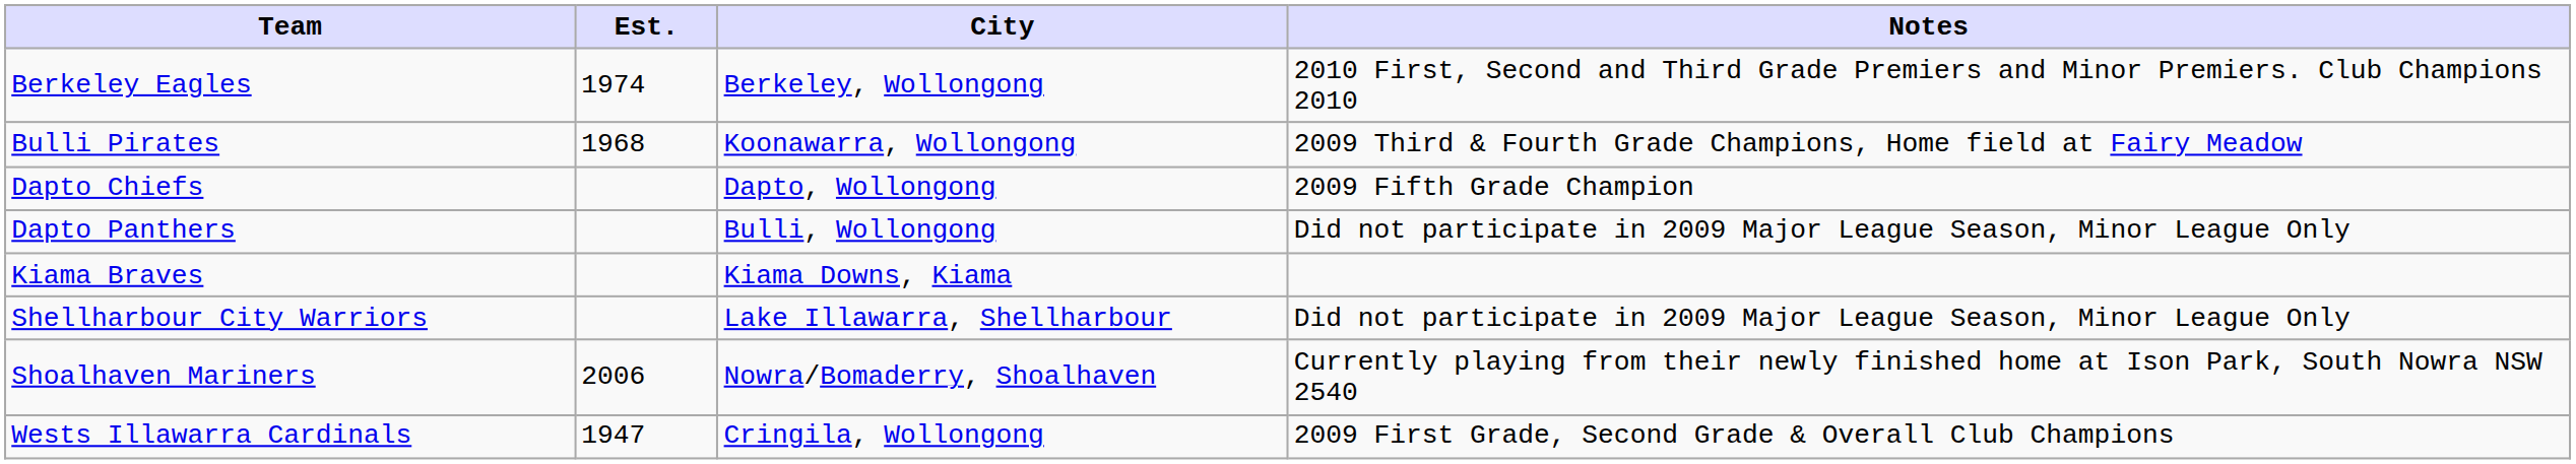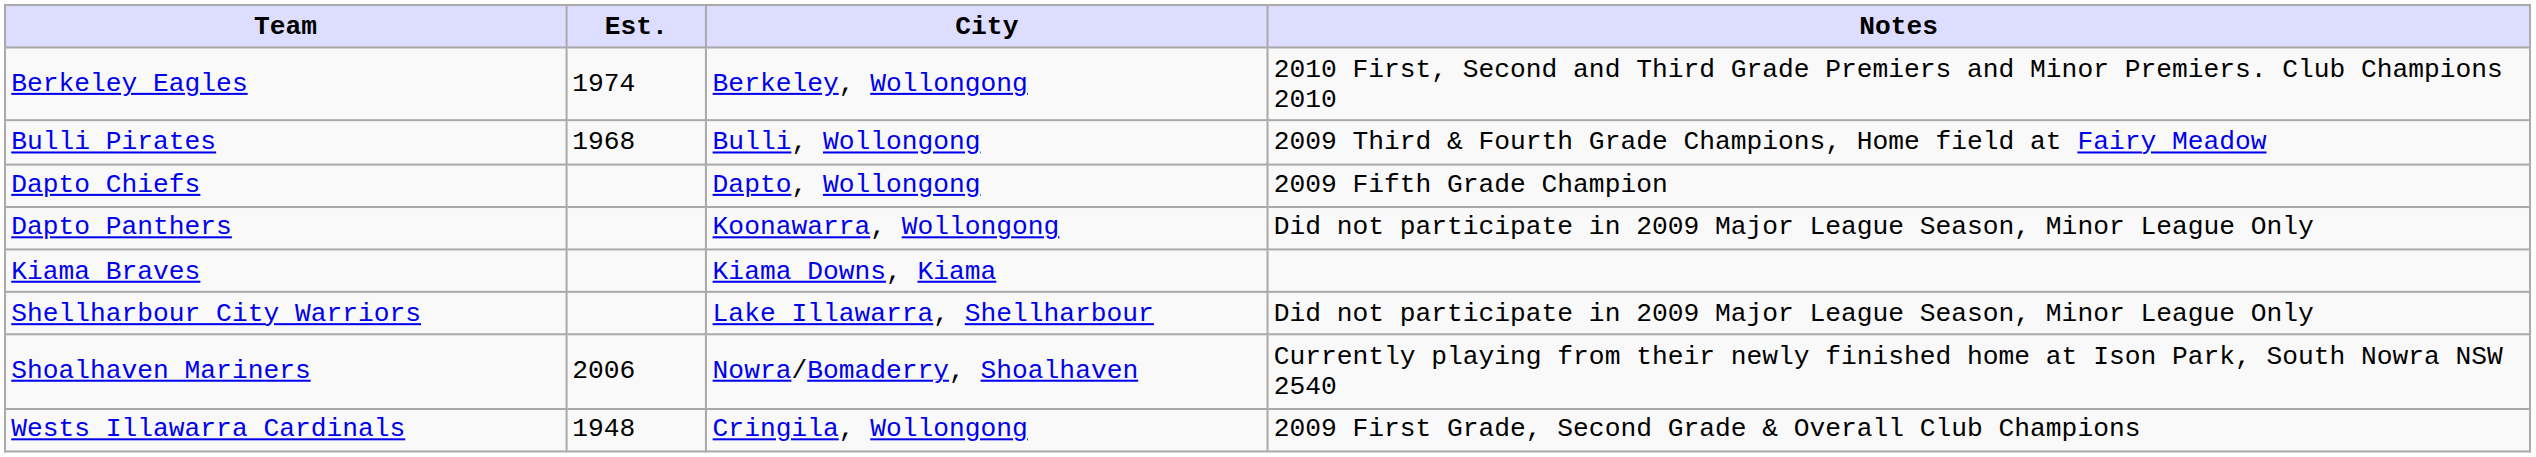 <table class="wikitable">
 <tr>
 <th style="background:#ddf; width:20%;">Team</th>
 <th style="background:#ddf; width:5%;">Est.</th>
 <th style="background:#ddf; width:20%;">City</th>
 <th style="background:#ddf; width:45%;">Notes</th>
 </tr>
 <tr>
 <td><a href='#'>Berkeley Eagles</a></td>
 <td>1974</td>
 <td><a href='#'>Berkeley</a>, <a href='#'>Wollongong</a></td>
 <td>2010 First, Second and Third Grade Premiers and Minor Premiers. Club Champions 2010</td>
 </tr>
 <tr>
 <td><a href='#'>Bulli Pirates</a></td>
 <td>1968</td>
-<td><a href='#'>Koonawarra</a>, <a href='#'>Wollongong</a></td>
+<td><a href='#'>Bulli</a>, <a href='#'>Wollongong</a></td>
 <td>2009 Third & Fourth Grade Champions, Home field at <a href='#'>Fairy Meadow</a></td>
 </tr>
 <tr>
 <td><a href='#'>Dapto Chiefs</a></td>
 <td></td>
 <td><a href='#'>Dapto</a>, <a href='#'>Wollongong</a></td>
 <td>2009 Fifth Grade Champion</td>
 </tr>
 <tr>
 <td><a href='#'>Dapto Panthers</a></td>
 <td></td>
-<td><a href='#'>Bulli</a>, <a href='#'>Wollongong</a></td>
+<td><a href='#'>Koonawarra</a>, <a href='#'>Wollongong</a></td>
 <td>Did not participate in 2009 Major League Season, Minor League Only</td>
 </tr>
 <tr>
 <td><a href='#'>Kiama Braves</a></td>
 <td></td>
 <td><a href='#'>Kiama Downs</a>, <a href='#'>Kiama</a></td>
 <td></td>
 </tr>
 <tr>
 <td><a href='#'>Shellharbour City Warriors</a></td>
 <td></td>
 <td><a href='#'>Lake Illawarra</a>, <a href='#'>Shellharbour</a></td>
 <td>Did not participate in 2009 Major League Season, Minor League Only</td>
 </tr>
 <tr>
 <td><a href='#'>Shoalhaven Mariners</a></td>
 <td>2006</td>
 <td><a href='#'>Nowra</a>/<a href='#'>Bomaderry</a>, <a href='#'>Shoalhaven</a></td>
 <td>Currently playing from their newly finished home at Ison  Park, South Nowra NSW 2540</td>
 </tr>
 <tr>
 <td><a href='#'>Wests Illawarra Cardinals</a></td>
-<td>1947</td>
+<td>1948</td>
 <td><a href='#'>Cringila</a>, <a href='#'>Wollongong</a></td>
 <td>2009 First Grade, Second Grade & Overall Club Champions</td>
 </tr>
 </table>
